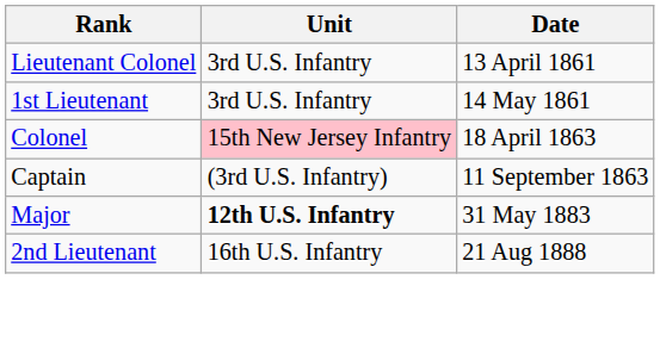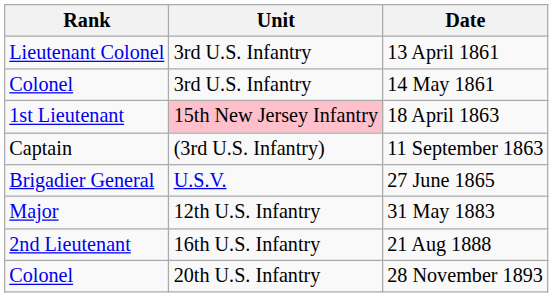 <table class="wikitable">
 <tr>
 <th>Rank</th>
 <th>Unit</th>
 <th>Date</th>
 </tr>
 <tr>
 <td> <a href='#'>Lieutenant Colonel</a></td>
 <td>3rd U.S. Infantry</td>
 <td>13 April 1861</td>
 </tr>
 <tr>
-<td> <a href='#'>1st Lieutenant</a></td>
+<td> <a href='#'>Colonel</a></td>
 <td>3rd U.S. Infantry</td>
 <td>14 May 1861</td>
 </tr>
 <tr>
-<td> <a href='#'>Colonel</a></td>
+<td> <a href='#'>1st Lieutenant</a></td>
 <td style="background: pink;">15th New Jersey Infantry</td>
 <td>18 April 1863</td>
 </tr>
 <tr>
 <td> Captain</td>
 <td>(3rd U.S. Infantry)</td>
 <td>11 September 1863</td>
 </tr>
 <tr>
+<td> <a href='#'>Brigadier General</a></td>
+<td><a href='#'>U.S.V.</a></td>
+<td>27 June 1865</td>
+</tr>
+<tr>
 <td> <a href='#'>Major</a></td>
-<td><strong>12th U.S. Infantry</strong></td>
+<td>12th U.S. Infantry</td>
 <td>31 May 1883</td>
 </tr>
 <tr>
 <td> <a href='#'>2nd Lieutenant</a></td>
 <td>16th U.S. Infantry</td>
 <td>21 Aug 1888</td>
 </tr>
+<tr>
+<td> <a href='#'>Colonel</a></td>
+<td>20th U.S. Infantry</td>
+<td>28 November 1893</td>
+</tr>
 </table>
